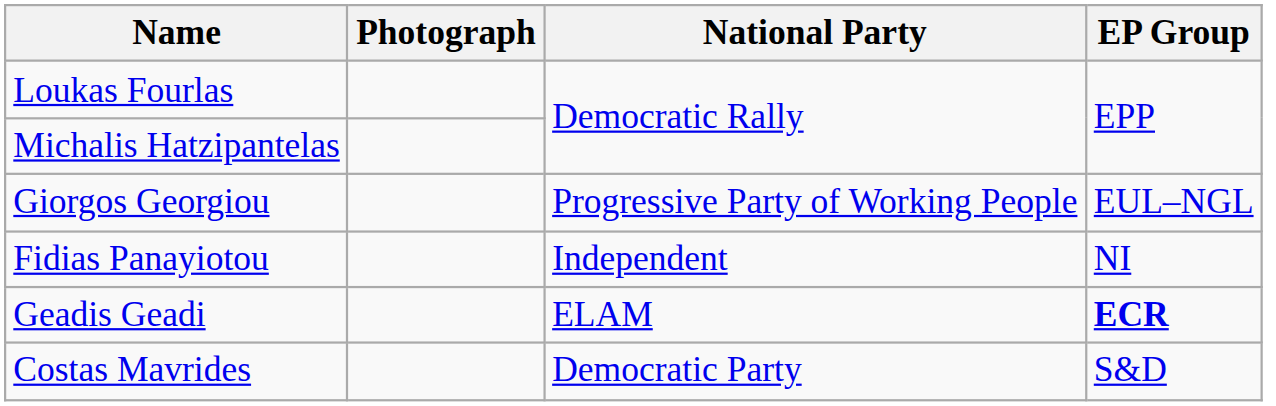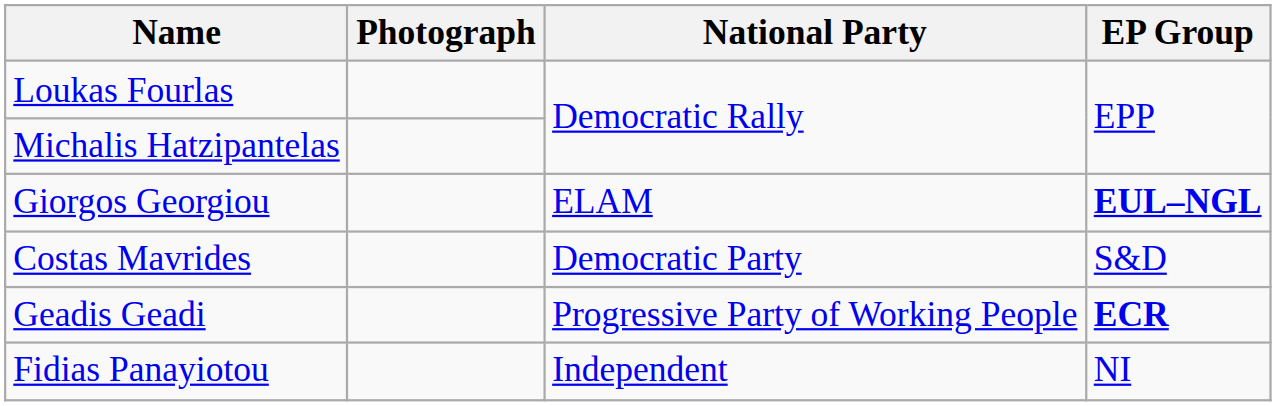 <table class="wikitable sortable">
 <tr>
 <th>Name</th>
 <th>Photograph</th>
 <th>National Party</th>
 <th>EP Group</th>
 </tr>
 <tr>
 <td><a href='#'>Loukas Fourlas</a></td>
 <td></td>
 <td rowspan="2"> <a href='#'>Democratic Rally</a></td>
 <td rowspan="2"> <a href='#'>EPP</a></td>
 </tr>
 <tr>
 <td><a href='#'>Michalis Hatzipantelas</a></td>
 <td></td>
 </tr>
 <tr>
 <td><a href='#'>Giorgos Georgiou</a></td>
 <td></td>
+<td> <a href='#'>ELAM</a></td>
+<td><strong> <a href='#'>EUL–NGL</a></strong></td>
+</tr>
+<tr>
+<td><a href='#'>Costas Mavrides</a></td>
+<td></td>
+<td> <a href='#'>Democratic Party</a></td>
+<td> <a href='#'>S&D</a></td>
+</tr>
+<tr>
+<td><a href='#'>Geadis Geadi</a></td>
+<td></td>
 <td> <a href='#'>Progressive Party of Working People</a></td>
-<td> <a href='#'>EUL–NGL</a></td>
+<td><strong> <a href='#'>ECR</a></strong></td>
 </tr>
 <tr>
 <td><a href='#'>Fidias Panayiotou</a></td>
 <td></td>
 <td> <a href='#'>Independent</a></td>
 <td> <a href='#'>NI</a></td>
 </tr>
-<tr>
-<td><a href='#'>Geadis Geadi</a></td>
-<td></td>
-<td> <a href='#'>ELAM</a></td>
-<td><strong> <a href='#'>ECR</a></strong></td>
-</tr>
-<tr>
-<td><a href='#'>Costas Mavrides</a></td>
-<td></td>
-<td> <a href='#'>Democratic Party</a></td>
-<td> <a href='#'>S&D</a></td>
-</tr>
 </table>
